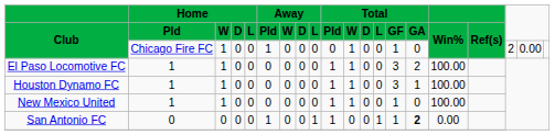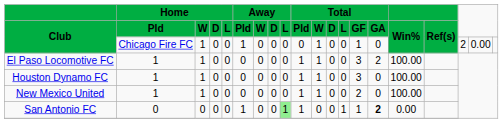 <table class="wikitable plainrowheaders sortable" style="text-align:center">
 <tr>
 <th style="background-color:#00AE42; color:#000000"></th>
 <th style="background-color:#00AE42; color:#000000" colspan="4">Home</th>
 <th style="background-color:#00AE42; color:#000000" colspan="4">Away</th>
 <th style="background-color:#00AE42; color:#000000" colspan="6">Total</th>
 <th style="background-color:#00AE42; color:#000000" colspan="2"></th>
 </tr>
 <tr>
 <th style="background-color:#00AE42; color:#000000" rowspan="2">Club</th>
 <th style="background-color:#00AE42; color:#000000">Pld</th>
 <th style="background-color:#00AE42; color:#000000">W</th>
 <th style="background-color:#00AE42; color:#000000">D</th>
 <th style="background-color:#00AE42; color:#000000">L</th>
 <th style="background-color:#00AE42; color:#000000">Pld</th>
 <th style="background-color:#00AE42; color:#000000">W</th>
 <th style="background-color:#00AE42; color:#000000">D</th>
 <th style="background-color:#00AE42; color:#000000">L</th>
 <th style="background-color:#00AE42; color:#000000">Pld</th>
 <th style="background-color:#00AE42; color:#000000">W</th>
 <th style="background-color:#00AE42; color:#000000">D</th>
 <th style="background-color:#00AE42; color:#000000">L</th>
 <th style="background-color:#00AE42; color:#000000">GF</th>
 <th style="background-color:#00AE42; color:#000000">GA</th>
 <th style="background-color:#00AE42; color:#000000" rowspan="2">Win%</th>
 <th style="background-color:#00AE42; color:#000000" class="unsortable" rowspan="2">Ref(s)</th>
 </tr>
 <tr>
 <td><a href='#'>Chicago Fire FC</a></td>
 <td>1</td>
 <td>0</td>
 <td>0</td>
 <td>1</td>
 <td>0</td>
 <td>0</td>
 <td>0</td>
 <td>0</td>
 <td>1</td>
 <td>0</td>
 <td>0</td>
 <td>1</td>
 <td>0</td>
 <td>2</td>
 <td>0.00</td>
 <td></td>
 </tr>
 <tr>
 <td><a href='#'>El Paso Locomotive FC</a></td>
 <td>1</td>
 <td>1</td>
 <td>0</td>
 <td>0</td>
 <td>0</td>
 <td>0</td>
 <td>0</td>
 <td>0</td>
 <td>1</td>
 <td>1</td>
 <td>0</td>
 <td>0</td>
 <td>3</td>
 <td>2</td>
 <td>100.00</td>
 <td></td>
 </tr>
 <tr>
 <td><a href='#'>Houston Dynamo FC</a></td>
 <td>1</td>
 <td>1</td>
 <td>0</td>
 <td>0</td>
 <td>0</td>
 <td>0</td>
 <td>0</td>
 <td>0</td>
 <td>1</td>
 <td>1</td>
 <td>0</td>
 <td>0</td>
 <td>3</td>
-<td>1</td>
+<td>0</td>
 <td>100.00</td>
 <td></td>
 </tr>
 <tr>
 <td><a href='#'>New Mexico United</a></td>
 <td>1</td>
 <td>1</td>
 <td>0</td>
 <td>0</td>
 <td>0</td>
 <td>0</td>
 <td>0</td>
 <td>0</td>
 <td>1</td>
 <td>1</td>
 <td>0</td>
 <td>0</td>
-<td>1</td>
+<td>2</td>
 <td>0</td>
 <td>100.00</td>
 <td></td>
 </tr>
 <tr>
 <td><a href='#'>San Antonio FC</a></td>
 <td>0</td>
 <td>0</td>
 <td>0</td>
 <td>0</td>
 <td>1</td>
 <td>0</td>
 <td>0</td>
-<td>1</td>
+<td style="background: lightgreen;">1</td>
 <td>1</td>
 <td>0</td>
 <td>0</td>
 <td>1</td>
 <td>1</td>
 <td><strong>2</strong></td>
 <td>0.00</td>
 <td></td>
 </tr>
 <tr>
 </tr>
 </table>
